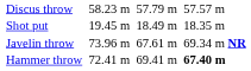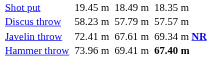 <table>
 <tr>
+</tr>
+<tr>
+<td><a href='#'>Shot put</a></td>
+<td></td>
+<td>19.45 m</td>
+<td></td>
+<td>18.49 m</td>
+<td></td>
+<td>18.35  m</td>
 </tr>
 <tr>
 <td><a href='#'>Discus throw</a></td>
 <td></td>
 <td>58.23 m</td>
 <td></td>
 <td>57.79 m</td>
 <td></td>
 <td>57.57 m</td>
 </tr>
 <tr>
-<td><a href='#'>Shot put</a></td>
-<td></td>
-<td>19.45 m</td>
-<td></td>
-<td>18.49 m</td>
-<td></td>
-<td>18.35  m</td>
-</tr>
-<tr>
 <td><a href='#'>Javelin throw</a></td>
 <td></td>
-<td>73.96 m</td>
+<td>72.41 m</td>
 <td></td>
 <td>67.61 m</td>
 <td></td>
 <td>69.34 m <strong><a href='#'>NR</a></strong></td>
 </tr>
 <tr>
 <td><a href='#'>Hammer throw</a></td>
 <td></td>
-<td>72.41 m</td>
+<td>73.96 m</td>
 <td></td>
 <td>69.41 m</td>
 <td></td>
 <td><strong>67.40 m</strong></td>
 </tr>
 </table>
